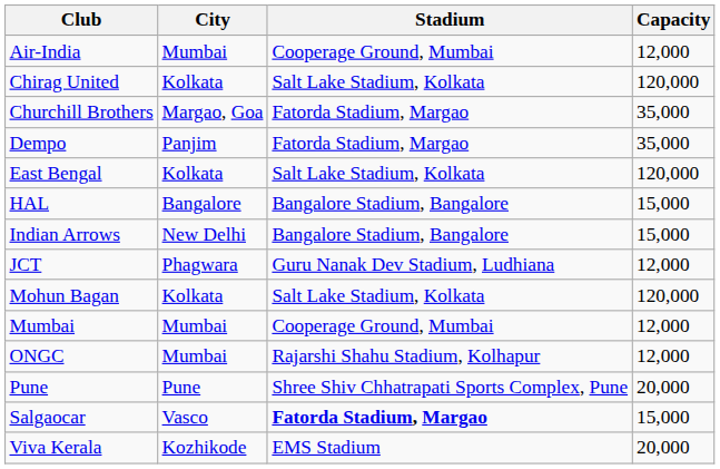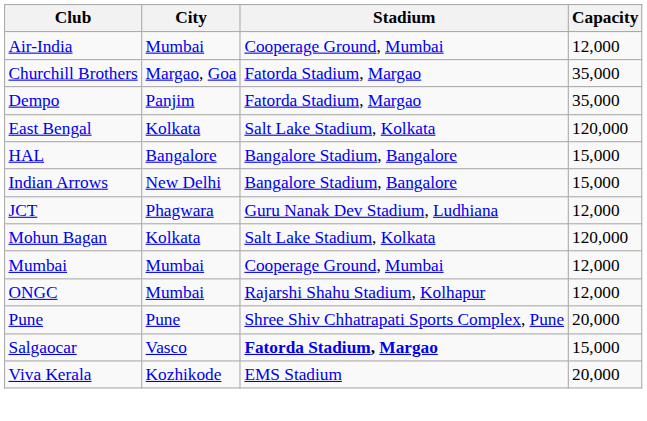 <table class="wikitable sortable">
 <tr>
 <th>Club</th>
 <th>City</th>
 <th>Stadium</th>
 <th>Capacity</th>
 </tr>
 <tr>
 <td><a href='#'>Air-India</a></td>
 <td><a href='#'>Mumbai</a></td>
 <td><a href='#'>Cooperage Ground</a>, <a href='#'>Mumbai</a></td>
 <td>12,000</td>
-</tr>
-<tr>
-<td><a href='#'>Chirag United</a></td>
-<td><a href='#'>Kolkata</a></td>
-<td><a href='#'>Salt Lake Stadium</a>, <a href='#'>Kolkata</a></td>
-<td>120,000</td>
 </tr>
 <tr>
 <td><a href='#'>Churchill Brothers</a></td>
 <td><a href='#'>Margao</a>, <a href='#'>Goa</a></td>
 <td><a href='#'>Fatorda Stadium</a>, <a href='#'>Margao</a></td>
 <td>35,000</td>
 </tr>
 <tr>
 <td><a href='#'>Dempo</a></td>
 <td><a href='#'>Panjim</a></td>
 <td><a href='#'>Fatorda Stadium</a>, <a href='#'>Margao</a></td>
 <td>35,000</td>
 </tr>
 <tr>
 <td><a href='#'>East Bengal</a></td>
 <td><a href='#'>Kolkata</a></td>
 <td><a href='#'>Salt Lake Stadium</a>, <a href='#'>Kolkata</a></td>
 <td>120,000</td>
 </tr>
 <tr>
 <td><a href='#'>HAL</a></td>
 <td><a href='#'>Bangalore</a></td>
 <td><a href='#'>Bangalore Stadium</a>, <a href='#'>Bangalore</a></td>
 <td>15,000</td>
 </tr>
 <tr>
 <td><a href='#'>Indian Arrows</a></td>
 <td><a href='#'>New Delhi</a></td>
 <td><a href='#'>Bangalore Stadium</a>, <a href='#'>Bangalore</a></td>
 <td>15,000</td>
 </tr>
 <tr>
 <td><a href='#'>JCT</a></td>
 <td><a href='#'>Phagwara</a></td>
 <td><a href='#'>Guru Nanak Dev Stadium</a>, <a href='#'>Ludhiana</a></td>
 <td>12,000</td>
 </tr>
 <tr>
 <td><a href='#'>Mohun Bagan</a></td>
 <td><a href='#'>Kolkata</a></td>
 <td><a href='#'>Salt Lake Stadium</a>, <a href='#'>Kolkata</a></td>
 <td>120,000</td>
 </tr>
 <tr>
 <td><a href='#'>Mumbai</a></td>
 <td><a href='#'>Mumbai</a></td>
 <td><a href='#'>Cooperage Ground</a>, <a href='#'>Mumbai</a></td>
 <td>12,000</td>
 </tr>
 <tr>
 <td><a href='#'>ONGC</a></td>
 <td><a href='#'>Mumbai</a></td>
 <td><a href='#'>Rajarshi Shahu Stadium</a>, <a href='#'>Kolhapur</a></td>
 <td>12,000</td>
 </tr>
 <tr>
 <td><a href='#'>Pune</a></td>
 <td><a href='#'>Pune</a></td>
 <td><a href='#'>Shree Shiv Chhatrapati Sports Complex</a>, <a href='#'>Pune</a></td>
 <td>20,000</td>
 </tr>
 <tr>
 <td><a href='#'>Salgaocar</a></td>
 <td><a href='#'>Vasco</a></td>
 <td><strong><a href='#'>Fatorda Stadium</a>, <a href='#'>Margao</a></strong></td>
 <td>15,000</td>
 </tr>
 <tr>
 <td><a href='#'>Viva Kerala</a></td>
 <td><a href='#'>Kozhikode</a></td>
 <td><a href='#'>EMS Stadium</a></td>
 <td>20,000</td>
 </tr>
 </table>
